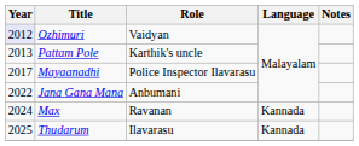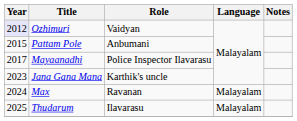 <table class="wikitable sortable">
 <tr>
 <th>Year</th>
 <th>Title</th>
 <th>Role</th>
 <th>Language</th>
 <th>Notes</th>
 </tr>
 <tr>
 <td style="background: lavender;">2012</td>
 <td><em><a href='#'>Ozhimuri</a></em></td>
 <td>Vaidyan</td>
 <td rowspan="4">Malayalam</td>
 <td></td>
 </tr>
 <tr>
-<td>2013</td>
+<td>2015</td>
 <td><em><a href='#'>Pattam Pole</a></em></td>
-<td>Karthik's uncle</td>
+<td>Anbumani</td>
 <td></td>
 </tr>
 <tr>
 <td>2017</td>
 <td><em><a href='#'>Mayaanadhi</a></em></td>
 <td>Police Inspector Ilavarasu</td>
 <td></td>
 </tr>
 <tr>
-<td>2022</td>
+<td>2023</td>
 <td><em><a href='#'>Jana Gana Mana</a></em></td>
-<td>Anbumani</td>
+<td>Karthik's uncle</td>
 <td></td>
 </tr>
 <tr>
 <td>2024</td>
 <td><em><a href='#'>Max</a></em></td>
 <td>Ravanan</td>
-<td>Kannada</td>
+<td>Malayalam</td>
 <td></td>
 </tr>
 <tr>
 <td>2025</td>
 <td><em><a href='#'>Thudarum</a></em></td>
 <td>Ilavarasu</td>
-<td>Kannada</td>
+<td>Malayalam</td>
 <td></td>
 </tr>
 <tr>
 </tr>
 </table>
